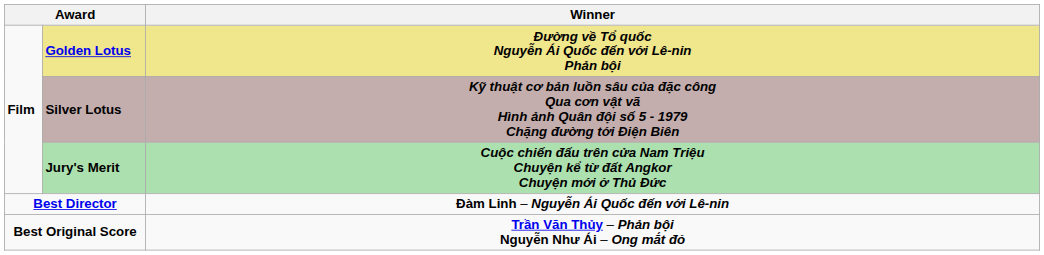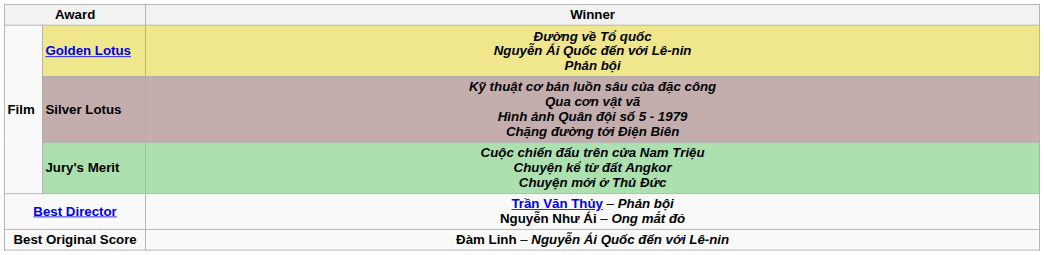 <table class=wikitable>
 <tr>
 <th width="12%" colspan="2">Award</th>
 <th width="76%">Winner</th>
 </tr>
 <tr>
 <td rowspan="3"><strong>Film</strong></td>
 <td style="background:#F0E68C"><strong><a href='#'>Golden Lotus</a></strong></td>
 <td style="background:#F0E68C" align=center><strong><em>Đường về Tổ quốc</em></strong><br><strong><em>Nguyễn Ái Quốc đến với Lê-nin</em></strong><br><strong><em>Phản bội</em></strong></td>
 </tr>
 <tr>
 <td style="background:#C4AEAD"><strong>Silver Lotus</strong></td>
 <td style="background:#C4AEAD" align=center><strong><em>Kỹ thuật cơ bản luồn sâu của đặc công</em></strong><br><strong><em>Qua cơn vật vã</em></strong><br><strong><em>Hình ảnh Quân đội số 5 - 1979</em></strong><br><strong><em>Chặng đường tới Điện Biên</em></strong></td>
 </tr>
 <tr>
 <td style="background:#ACE1AF"><strong>Jury's Merit</strong></td>
 <td style="background:#ACE1AF" align=center><strong><em>Cuộc chiến đấu trên cửa Nam Triệu</em></strong><br><strong><em>Chuyện kể từ đất Angkor</em></strong><br><strong><em>Chuyện mới ở Thủ Đức</em></strong></td>
 </tr>
 <tr>
 <td colspan="2" align=center><strong><a href='#'>Best Director</a></strong></td>
-<td align=center><strong>Đàm Linh</strong> – <strong><em>Nguyễn Ái Quốc đến với Lê-nin</em></strong></td>
+<td align=center><strong><a href='#'>Trần Văn Thủy</a></strong> – <strong><em>Phản bội</em></strong><br><strong>Nguyễn Như Ái</strong> – <strong><em>Ong mắt đỏ</em></strong></td>
 </tr>
 <tr>
 <td colspan="2" align=center><strong>Best Original Score</strong></td>
-<td align=center><strong><a href='#'>Trần Văn Thủy</a></strong> – <strong><em>Phản bội</em></strong><br><strong>Nguyễn Như Ái</strong> – <strong><em>Ong mắt đỏ</em></strong></td>
+<td align=center><strong>Đàm Linh</strong> – <strong><em>Nguyễn Ái Quốc đến với Lê-nin</em></strong></td>
 </tr>
 </table>
